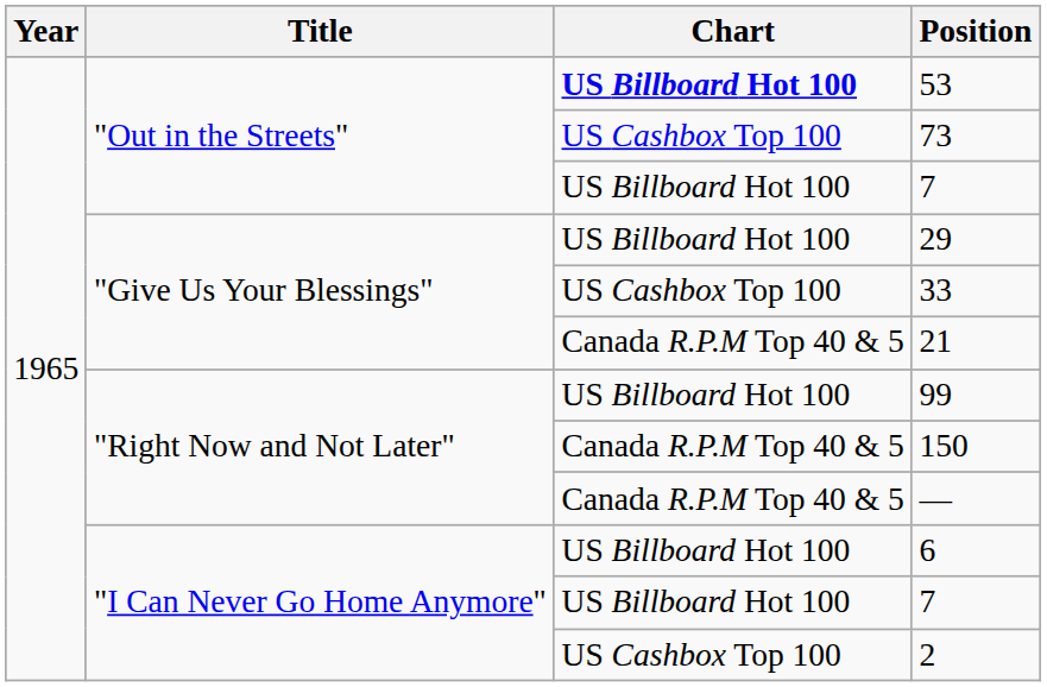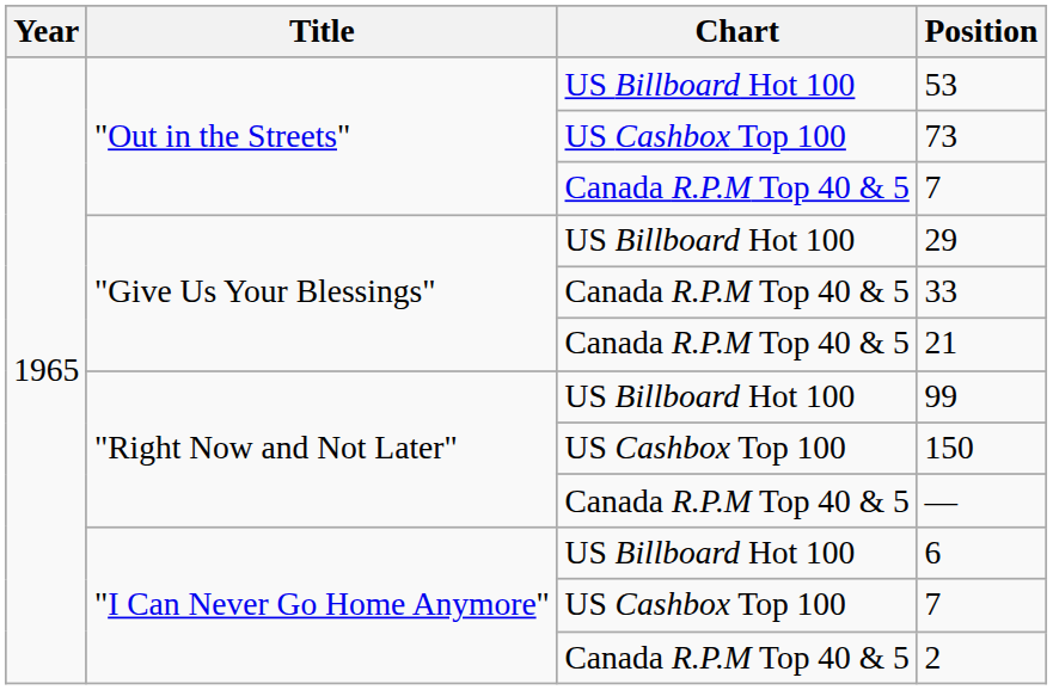 <table class="wikitable">
 <tr>
 <th>Year</th>
 <th>Title</th>
 <th>Chart</th>
 <th>Position</th>
 </tr>
 <tr>
 <td rowspan="12">1965</td>
 <td rowspan="3">"<a href='#'>Out in the Streets</a>"</td>
-<td><strong><a href='#'>US <em>Billboard</em> Hot 100</a></strong></td>
+<td><a href='#'>US <em>Billboard</em> Hot 100</a></td>
 <td>53</td>
 </tr>
 <tr>
 <td><a href='#'>US <em>Cashbox</em> Top 100</a></td>
 <td>73</td>
 </tr>
 <tr>
-<td>US <em>Billboard</em> Hot 100</td>
+<td><a href='#'>Canada <em>R.P.M</em> Top 40 & 5</a></td>
 <td>7</td>
 </tr>
 <tr>
 <td rowspan="3">"Give Us Your Blessings"</td>
 <td>US <em>Billboard</em> Hot 100</td>
 <td>29</td>
 </tr>
 <tr>
-<td>US <em>Cashbox</em> Top 100</td>
+<td>Canada <em>R.P.M</em> Top 40 & 5</td>
 <td>33</td>
 </tr>
 <tr>
 <td>Canada <em>R.P.M</em> Top 40 & 5</td>
 <td>21</td>
 </tr>
 <tr>
 <td rowspan="3">"Right Now and Not Later"</td>
 <td>US <em>Billboard</em> Hot 100</td>
 <td>99</td>
 </tr>
 <tr>
-<td>Canada <em>R.P.M</em> Top 40 & 5</td>
+<td>US <em>Cashbox</em> Top 100</td>
 <td>150</td>
 </tr>
 <tr>
 <td>Canada <em>R.P.M</em> Top 40 & 5</td>
 <td>—</td>
 </tr>
 <tr>
 <td rowspan="3">"<a href='#'>I Can Never Go Home Anymore</a>"</td>
 <td>US <em>Billboard</em> Hot 100</td>
 <td>6</td>
 </tr>
 <tr>
-<td>US <em>Billboard</em> Hot 100</td>
+<td>US <em>Cashbox</em> Top 100</td>
 <td>7</td>
 </tr>
 <tr>
-<td>US <em>Cashbox</em> Top 100</td>
+<td>Canada <em>R.P.M</em> Top 40 & 5</td>
 <td>2</td>
 </tr>
 </table>
